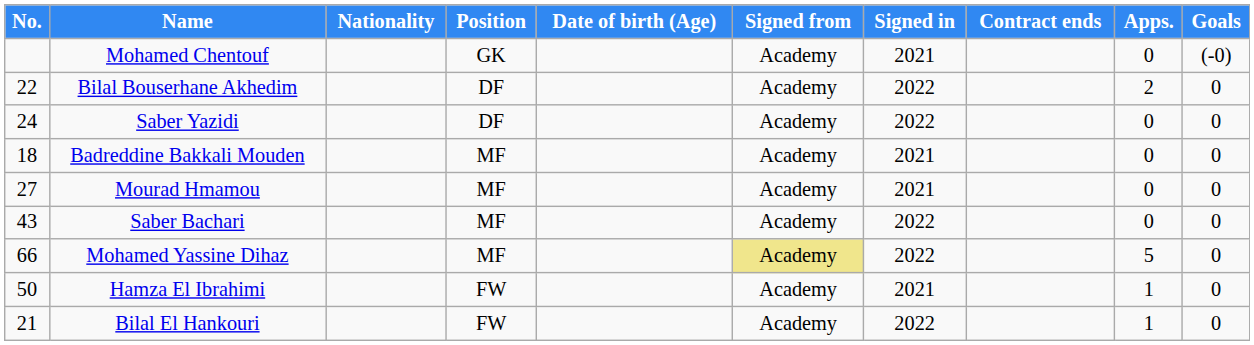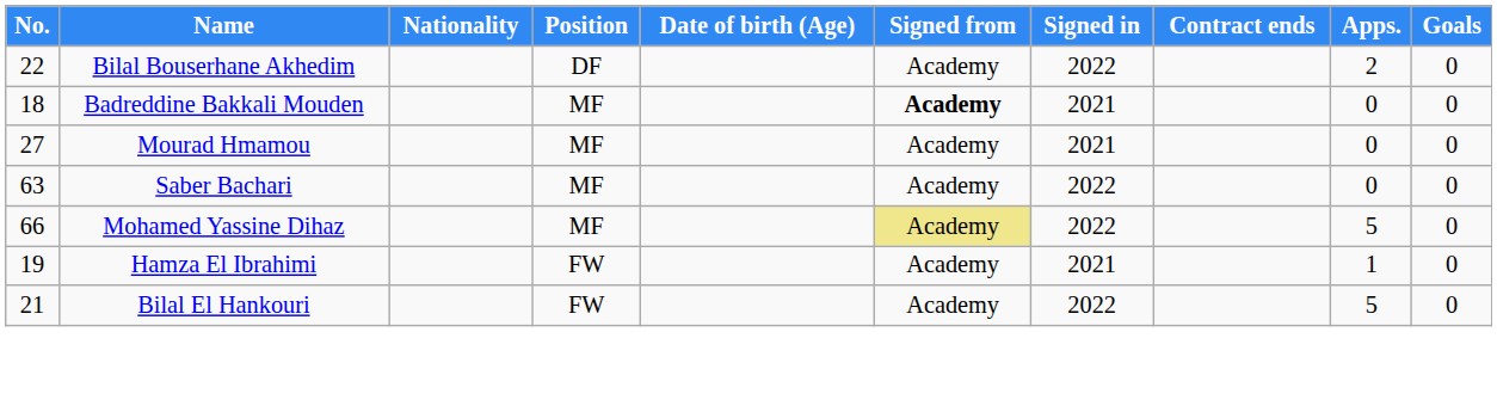 <table class="wikitable sortable"  style="text-align:center; font-size:90%; width:100%;">
 <tr>
 <th style="background:#3088f2; color:#ffffff; text-align:center;">No.</th>
 <th style="background:#3088f2; color:#ffffff; text-align:center;">Name</th>
 <th style="background:#3088f2; color:#ffffff; text-align:center;">Nationality</th>
 <th style="background:#3088f2; color:#ffffff; text-align:center;">Position</th>
 <th style="background:#3088f2; color:#ffffff; text-align:center;">Date of birth (Age)</th>
 <th style="background:#3088f2; color:#ffffff; text-align:center;">Signed from</th>
 <th style="background:#3088f2; color:#ffffff; text-align:center;">Signed in</th>
 <th style="background:#3088f2; color:#ffffff; text-align:center;">Contract ends</th>
 <th style="background:#3088f2; color:#ffffff; text-align:center;">Apps.</th>
 <th style="background:#3088f2; color:#ffffff; text-align:center;">Goals</th>
 </tr>
 <tr>
-<td></td>
-<td><a href='#'>Mohamed Chentouf</a></td>
-<td></td>
-<td>GK</td>
-<td></td>
-<td>Academy</td>
-<td>2021</td>
-<td></td>
-<td>0</td>
-<td>(-0)</td>
-</tr>
-<tr>
 <td>22</td>
 <td><a href='#'>Bilal Bouserhane Akhedim</a></td>
 <td></td>
 <td>DF</td>
 <td></td>
 <td>Academy</td>
 <td>2022</td>
 <td></td>
 <td>2</td>
 <td>0</td>
 </tr>
 <tr>
-<td>24</td>
-<td><a href='#'>Saber Yazidi</a></td>
-<td></td>
-<td>DF</td>
-<td></td>
-<td>Academy</td>
-<td>2022</td>
-<td></td>
-<td>0</td>
-<td>0</td>
-</tr>
-<tr>
 <td>18</td>
 <td><a href='#'>Badreddine Bakkali Mouden</a></td>
 <td></td>
 <td>MF</td>
 <td></td>
-<td>Academy</td>
+<td><strong>Academy</strong></td>
 <td>2021</td>
 <td></td>
 <td>0</td>
 <td>0</td>
 </tr>
 <tr>
 <td>27</td>
 <td><a href='#'>Mourad Hmamou</a></td>
 <td></td>
 <td>MF</td>
 <td></td>
 <td>Academy</td>
 <td>2021</td>
 <td></td>
 <td>0</td>
 <td>0</td>
 </tr>
 <tr>
-<td>43</td>
+<td>63</td>
 <td><a href='#'>Saber Bachari</a></td>
 <td></td>
 <td>MF</td>
 <td></td>
 <td>Academy</td>
 <td>2022</td>
 <td></td>
 <td>0</td>
 <td>0</td>
 </tr>
 <tr>
 <td>66</td>
 <td><a href='#'>Mohamed Yassine Dihaz</a></td>
 <td></td>
 <td>MF</td>
 <td></td>
 <td style="background: khaki;">Academy</td>
 <td>2022</td>
 <td></td>
 <td>5</td>
 <td>0</td>
 </tr>
 <tr>
-<td>50</td>
+<td>19</td>
 <td><a href='#'>Hamza El Ibrahimi</a></td>
 <td></td>
 <td>FW</td>
 <td></td>
 <td>Academy</td>
 <td>2021</td>
 <td></td>
 <td>1</td>
 <td>0</td>
 </tr>
 <tr>
 <td>21</td>
 <td><a href='#'>Bilal El Hankouri</a></td>
 <td></td>
 <td>FW</td>
 <td></td>
 <td>Academy</td>
 <td>2022</td>
 <td></td>
-<td>1</td>
+<td>5</td>
 <td>0</td>
 </tr>
 </table>
